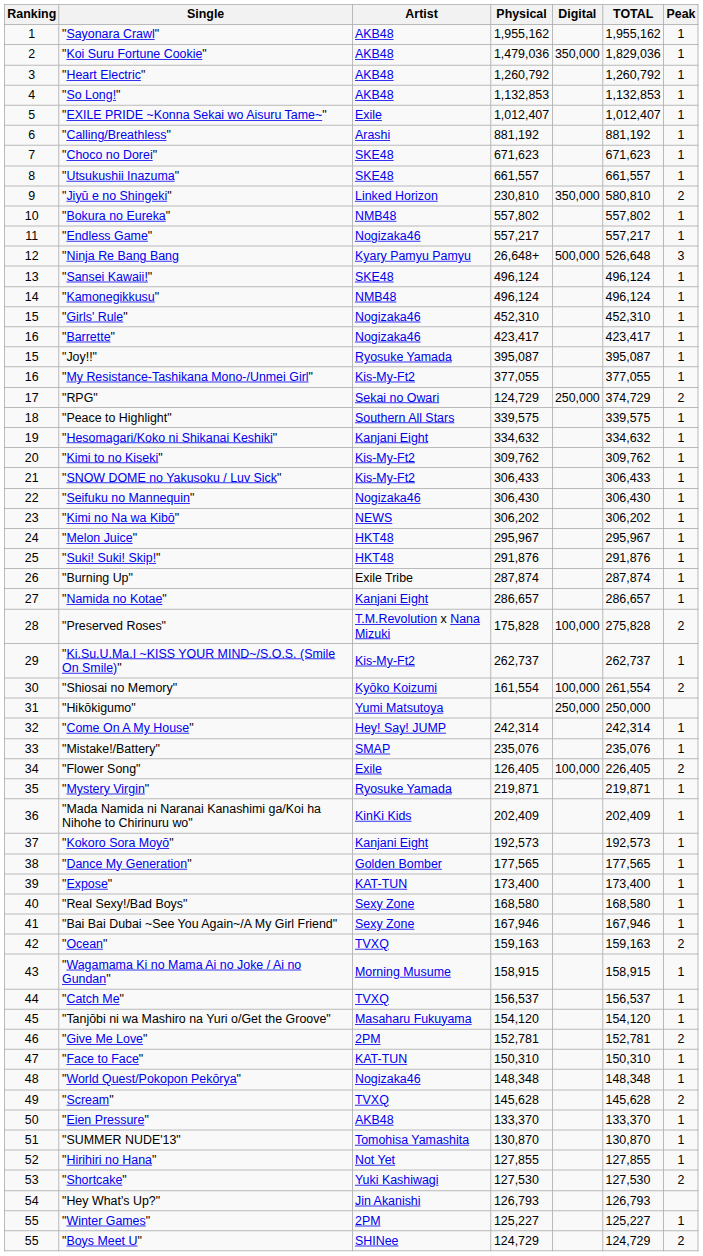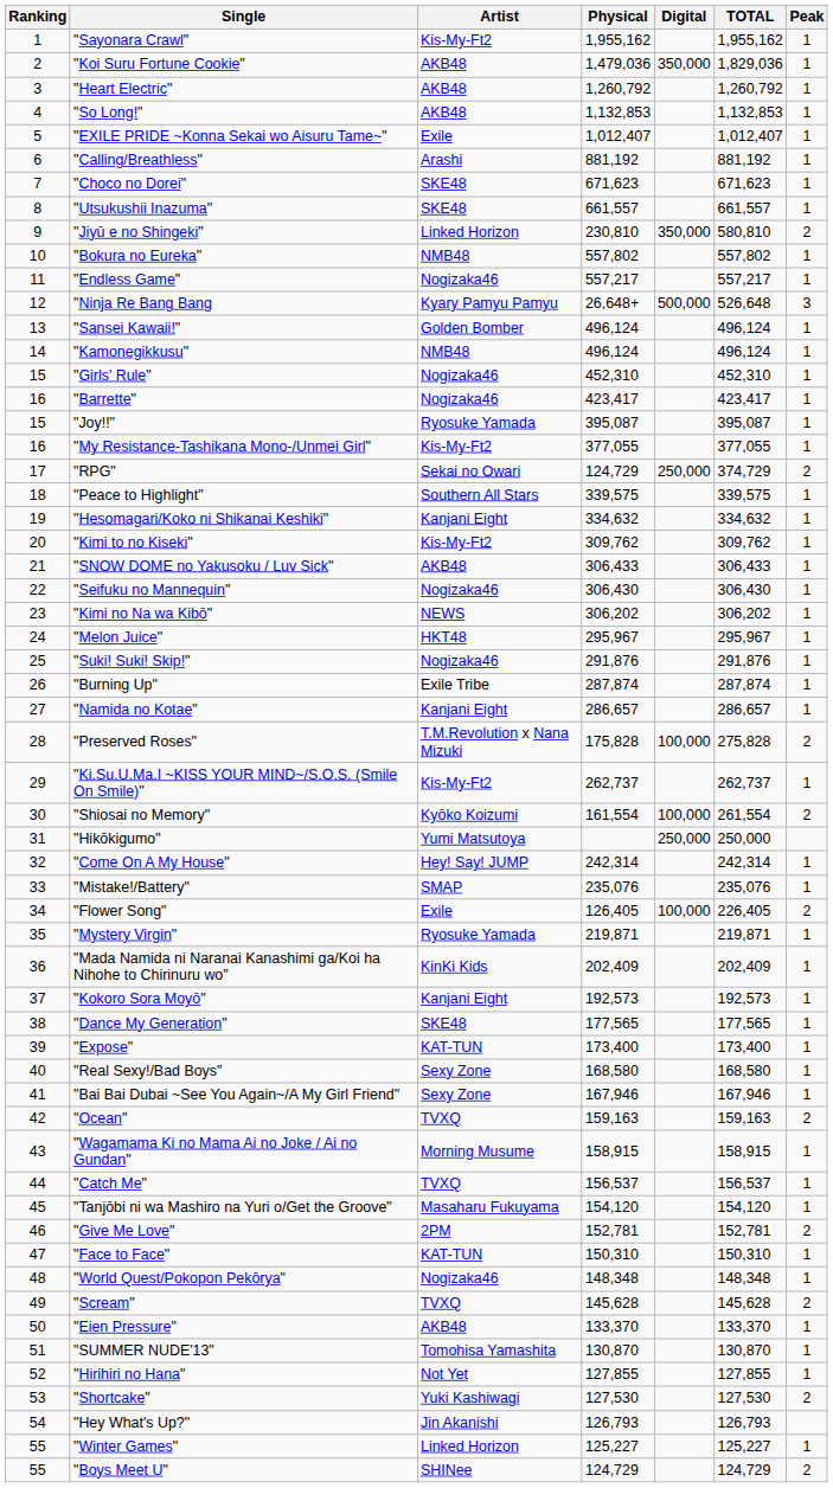 <table class="wikitable sortable" style="font-size:97%;">
 <tr>
 <th>Ranking</th>
 <th>Single</th>
 <th>Artist</th>
 <th>Physical</th>
 <th>Digital</th>
 <th>TOTAL</th>
 <th>Peak</th>
 </tr>
 <tr>
 <td align="center">1</td>
 <td>"<a href='#'>Sayonara Crawl</a>"</td>
-<td><a href='#'>AKB48</a></td>
+<td><a href='#'>Kis-My-Ft2</a></td>
 <td>1,955,162</td>
 <td></td>
 <td>1,955,162</td>
 <td align="center">1</td>
 </tr>
 <tr>
 <td align="center">2</td>
 <td>"<a href='#'>Koi Suru Fortune Cookie</a>"</td>
 <td><a href='#'>AKB48</a></td>
 <td>1,479,036</td>
 <td>350,000</td>
 <td>1,829,036</td>
 <td align="center">1</td>
 </tr>
 <tr>
 <td align="center">3</td>
 <td>"<a href='#'>Heart Electric</a>"</td>
 <td><a href='#'>AKB48</a></td>
 <td>1,260,792</td>
 <td></td>
 <td>1,260,792</td>
 <td align="center">1</td>
 </tr>
 <tr>
 <td align="center">4</td>
 <td>"<a href='#'>So Long!</a>"</td>
 <td><a href='#'>AKB48</a></td>
 <td>1,132,853</td>
 <td></td>
 <td>1,132,853</td>
 <td align="center">1</td>
 </tr>
 <tr>
 <td align="center">5</td>
 <td>"<a href='#'>EXILE PRIDE ~Konna Sekai wo Aisuru Tame~</a>"</td>
 <td><a href='#'>Exile</a></td>
 <td>1,012,407</td>
 <td></td>
 <td>1,012,407</td>
 <td align="center">1</td>
 </tr>
 <tr>
 <td align="center">6</td>
 <td>"<a href='#'>Calling/Breathless</a>"</td>
 <td><a href='#'>Arashi</a></td>
 <td>881,192</td>
 <td></td>
 <td>881,192</td>
 <td align="center">1</td>
 </tr>
 <tr>
 <td align="center">7</td>
 <td>"<a href='#'>Choco no Dorei</a>"</td>
 <td><a href='#'>SKE48</a></td>
 <td>671,623</td>
 <td></td>
 <td>671,623</td>
 <td align="center">1</td>
 </tr>
 <tr>
 <td align="center">8</td>
 <td>"<a href='#'>Utsukushii Inazuma</a>"</td>
 <td><a href='#'>SKE48</a></td>
 <td>661,557</td>
 <td></td>
 <td>661,557</td>
 <td align="center">1</td>
 </tr>
 <tr>
 <td align="center">9</td>
 <td>"<a href='#'>Jiyū e no Shingeki</a>"</td>
 <td><a href='#'>Linked Horizon</a></td>
 <td>230,810</td>
 <td>350,000</td>
 <td>580,810</td>
 <td align="center">2</td>
 </tr>
 <tr>
 <td align="center">10</td>
 <td>"<a href='#'>Bokura no Eureka</a>"</td>
 <td><a href='#'>NMB48</a></td>
 <td>557,802</td>
 <td></td>
 <td>557,802</td>
 <td align="center">1</td>
 </tr>
 <tr>
 <td align="center">11</td>
 <td>"<a href='#'>Endless Game</a>"</td>
 <td><a href='#'>Nogizaka46</a></td>
 <td>557,217</td>
 <td></td>
 <td>557,217</td>
 <td align="center">1</td>
 </tr>
 <tr>
 <td align="center">12</td>
 <td>"<a href='#'>Ninja Re Bang Bang</a></td>
 <td><a href='#'>Kyary Pamyu Pamyu</a></td>
 <td>26,648+</td>
 <td>500,000</td>
 <td>526,648</td>
 <td align="center">3</td>
 </tr>
 <tr>
 <td align="center">13</td>
 <td>"<a href='#'>Sansei Kawaii!</a>"</td>
-<td><a href='#'>SKE48</a></td>
+<td><a href='#'>Golden Bomber</a></td>
 <td>496,124</td>
 <td></td>
 <td>496,124</td>
 <td align="center">1</td>
 </tr>
 <tr>
 <td align="center">14</td>
 <td>"<a href='#'>Kamonegikkusu</a>"</td>
 <td><a href='#'>NMB48</a></td>
 <td>496,124</td>
 <td></td>
 <td>496,124</td>
 <td align="center">1</td>
 </tr>
 <tr>
 <td align="center">15</td>
 <td>"<a href='#'>Girls' Rule</a>"</td>
 <td><a href='#'>Nogizaka46</a></td>
 <td>452,310</td>
 <td></td>
 <td>452,310</td>
 <td align="center">1</td>
 </tr>
 <tr>
 <td align="center">16</td>
 <td>"<a href='#'>Barrette</a>"</td>
 <td><a href='#'>Nogizaka46</a></td>
 <td>423,417</td>
 <td></td>
 <td>423,417</td>
 <td align="center">1</td>
 </tr>
 <tr>
 <td align="center">15</td>
 <td>"Joy!!"</td>
 <td><a href='#'>Ryosuke Yamada</a></td>
 <td>395,087</td>
 <td></td>
 <td>395,087</td>
 <td align="center">1</td>
 </tr>
 <tr>
 <td align="center">16</td>
 <td>"<a href='#'>My Resistance-Tashikana Mono-/Unmei Girl</a>"</td>
 <td><a href='#'>Kis-My-Ft2</a></td>
 <td>377,055</td>
 <td></td>
 <td>377,055</td>
 <td align="center">1</td>
 </tr>
 <tr>
 <td align="center">17</td>
 <td>"RPG"</td>
 <td><a href='#'>Sekai no Owari</a></td>
 <td>124,729</td>
 <td>250,000</td>
 <td>374,729</td>
 <td align="center">2</td>
 </tr>
 <tr>
 <td align="center">18</td>
 <td>"Peace to Highlight"</td>
 <td><a href='#'>Southern All Stars</a></td>
 <td>339,575</td>
 <td></td>
 <td>339,575</td>
 <td align="center">1</td>
 </tr>
 <tr>
 <td align="center">19</td>
 <td>"<a href='#'>Hesomagari/Koko ni Shikanai Keshiki</a>"</td>
 <td><a href='#'>Kanjani Eight</a></td>
 <td>334,632</td>
 <td></td>
 <td>334,632</td>
 <td align="center">1</td>
 </tr>
 <tr>
 <td align="center">20</td>
 <td>"<a href='#'>Kimi to no Kiseki</a>"</td>
 <td><a href='#'>Kis-My-Ft2</a></td>
 <td>309,762</td>
 <td></td>
 <td>309,762</td>
 <td align="center">1</td>
 </tr>
 <tr>
 <td align="center">21</td>
 <td>"<a href='#'>SNOW DOME no Yakusoku / Luv Sick</a>"</td>
-<td><a href='#'>Kis-My-Ft2</a></td>
+<td><a href='#'>AKB48</a></td>
 <td>306,433</td>
 <td></td>
 <td>306,433</td>
 <td align="center">1</td>
 </tr>
 <tr>
 <td align="center">22</td>
 <td>"<a href='#'>Seifuku no Mannequin</a>"</td>
 <td><a href='#'>Nogizaka46</a></td>
 <td>306,430</td>
 <td></td>
 <td>306,430</td>
 <td align="center">1</td>
 </tr>
 <tr>
 <td align="center">23</td>
 <td>"<a href='#'>Kimi no Na wa Kibō</a>"</td>
 <td><a href='#'>NEWS</a></td>
 <td>306,202</td>
 <td></td>
 <td>306,202</td>
 <td align="center">1</td>
 </tr>
 <tr>
 <td align="center">24</td>
 <td>"<a href='#'>Melon Juice</a>"</td>
 <td><a href='#'>HKT48</a></td>
 <td>295,967</td>
 <td></td>
 <td>295,967</td>
 <td align="center">1</td>
 </tr>
 <tr>
 <td align="center">25</td>
 <td>"<a href='#'>Suki! Suki! Skip!</a>"</td>
-<td><a href='#'>HKT48</a></td>
+<td><a href='#'>Nogizaka46</a></td>
 <td>291,876</td>
 <td></td>
 <td>291,876</td>
 <td align="center">1</td>
 </tr>
 <tr>
 <td align="center">26</td>
 <td>"Burning Up"</td>
 <td>Exile Tribe</td>
 <td>287,874</td>
 <td></td>
 <td>287,874</td>
 <td align="center">1</td>
 </tr>
 <tr>
 <td align="center">27</td>
 <td>"<a href='#'>Namida no Kotae</a>"</td>
 <td><a href='#'>Kanjani Eight</a></td>
 <td>286,657</td>
 <td></td>
 <td>286,657</td>
 <td align="center">1</td>
 </tr>
 <tr>
 <td align="center">28</td>
 <td>"Preserved Roses"</td>
 <td><a href='#'>T.M.Revolution</a> x <a href='#'>Nana Mizuki</a></td>
 <td>175,828</td>
 <td>100,000</td>
 <td>275,828</td>
 <td align="center">2</td>
 </tr>
 <tr>
 <td align="center">29</td>
 <td>"<a href='#'>Ki.Su.U.Ma.I ~KISS YOUR MIND~/S.O.S. (Smile On Smile)</a>"</td>
 <td><a href='#'>Kis-My-Ft2</a></td>
 <td>262,737</td>
 <td></td>
 <td>262,737</td>
 <td align="center">1</td>
 </tr>
 <tr>
 <td align="center">30</td>
 <td>"Shiosai no Memory"</td>
 <td><a href='#'>Kyōko Koizumi</a></td>
 <td>161,554</td>
 <td>100,000</td>
 <td>261,554</td>
 <td align="center">2</td>
 </tr>
 <tr>
 <td align="center">31</td>
 <td>"Hikōkigumo"</td>
 <td><a href='#'>Yumi Matsutoya</a></td>
 <td></td>
 <td>250,000</td>
 <td>250,000</td>
 <td align="center"></td>
 </tr>
 <tr>
 <td align="center">32</td>
 <td>"<a href='#'>Come On A My House</a>"</td>
 <td><a href='#'>Hey! Say! JUMP</a></td>
 <td>242,314</td>
 <td></td>
 <td>242,314</td>
 <td align="center">1</td>
 </tr>
 <tr>
 <td align="center">33</td>
 <td>"Mistake!/Battery"</td>
 <td><a href='#'>SMAP</a></td>
 <td>235,076</td>
 <td></td>
 <td>235,076</td>
 <td align="center">1</td>
 </tr>
 <tr>
 <td align="center">34</td>
 <td>"Flower Song"</td>
 <td><a href='#'>Exile</a></td>
 <td>126,405</td>
 <td>100,000</td>
 <td>226,405</td>
 <td align="center">2</td>
 </tr>
 <tr>
 <td align="center">35</td>
 <td>"<a href='#'>Mystery Virgin</a>"</td>
 <td><a href='#'>Ryosuke Yamada</a></td>
 <td>219,871</td>
 <td></td>
 <td>219,871</td>
 <td align="center">1</td>
 </tr>
 <tr>
 <td align="center">36</td>
 <td>"Mada Namida ni Naranai Kanashimi ga/Koi ha Nihohe to Chirinuru wo"</td>
 <td><a href='#'>KinKi Kids</a></td>
 <td>202,409</td>
 <td></td>
 <td>202,409</td>
 <td align="center">1</td>
 </tr>
 <tr>
 <td align="center">37</td>
 <td>"<a href='#'>Kokoro Sora Moyō</a>"</td>
 <td><a href='#'>Kanjani Eight</a></td>
 <td>192,573</td>
 <td></td>
 <td>192,573</td>
 <td align="center">1</td>
 </tr>
 <tr>
 <td align="center">38</td>
 <td>"<a href='#'>Dance My Generation</a>"</td>
-<td><a href='#'>Golden Bomber</a></td>
+<td><a href='#'>SKE48</a></td>
 <td>177,565</td>
 <td></td>
 <td>177,565</td>
 <td align="center">1</td>
 </tr>
 <tr>
 <td align="center">39</td>
 <td>"<a href='#'>Expose</a>"</td>
 <td><a href='#'>KAT-TUN</a></td>
 <td>173,400</td>
 <td></td>
 <td>173,400</td>
 <td align="center">1</td>
 </tr>
 <tr>
 <td align="center">40</td>
 <td>"Real Sexy!/Bad Boys"</td>
 <td><a href='#'>Sexy Zone</a></td>
 <td>168,580</td>
 <td></td>
 <td>168,580</td>
 <td align="center">1</td>
 </tr>
 <tr>
 <td align="center">41</td>
 <td>"Bai Bai Dubai ~See You Again~/A My Girl Friend"</td>
 <td><a href='#'>Sexy Zone</a></td>
 <td>167,946</td>
 <td></td>
 <td>167,946</td>
 <td align="center">1</td>
 </tr>
 <tr>
 <td align="center">42</td>
 <td>"<a href='#'>Ocean</a>"</td>
 <td><a href='#'>TVXQ</a></td>
 <td>159,163</td>
 <td></td>
 <td>159,163</td>
 <td align="center">2</td>
 </tr>
 <tr>
 <td align="center">43</td>
 <td>"<a href='#'>Wagamama Ki no Mama Ai no Joke / Ai no Gundan</a>"</td>
 <td><a href='#'>Morning Musume</a></td>
 <td>158,915</td>
 <td></td>
 <td>158,915</td>
 <td align="center">1</td>
 </tr>
 <tr>
 <td align="center">44</td>
 <td>"<a href='#'>Catch Me</a>"</td>
 <td><a href='#'>TVXQ</a></td>
 <td>156,537</td>
 <td></td>
 <td>156,537</td>
 <td align="center">1</td>
 </tr>
 <tr>
 <td align="center">45</td>
 <td>"Tanjōbi ni wa Mashiro na Yuri o/Get the Groove"</td>
 <td><a href='#'>Masaharu Fukuyama</a></td>
 <td>154,120</td>
 <td></td>
 <td>154,120</td>
 <td align="center">1</td>
 </tr>
 <tr>
 <td align="center">46</td>
 <td>"<a href='#'>Give Me Love</a>"</td>
 <td><a href='#'>2PM</a></td>
 <td>152,781</td>
 <td></td>
 <td>152,781</td>
 <td align="center">2</td>
 </tr>
 <tr>
 <td align="center">47</td>
 <td>"<a href='#'>Face to Face</a>"</td>
 <td><a href='#'>KAT-TUN</a></td>
 <td>150,310</td>
 <td></td>
 <td>150,310</td>
 <td align="center">1</td>
 </tr>
 <tr>
 <td align="center">48</td>
 <td>"<a href='#'>World Quest/Pokopon Pekōrya</a>"</td>
 <td><a href='#'>Nogizaka46</a></td>
 <td>148,348</td>
 <td></td>
 <td>148,348</td>
 <td align="center">1</td>
 </tr>
 <tr>
 <td align="center">49</td>
 <td>"<a href='#'>Scream</a>"</td>
 <td><a href='#'>TVXQ</a></td>
 <td>145,628</td>
 <td></td>
 <td>145,628</td>
 <td align="center">2</td>
 </tr>
 <tr>
 <td align="center">50</td>
 <td>"<a href='#'>Eien Pressure</a>"</td>
 <td><a href='#'>AKB48</a></td>
 <td>133,370</td>
 <td></td>
 <td>133,370</td>
 <td align="center">1</td>
 </tr>
 <tr>
 <td align="center">51</td>
 <td>"SUMMER NUDE'13"</td>
 <td><a href='#'>Tomohisa Yamashita</a></td>
 <td>130,870</td>
 <td></td>
 <td>130,870</td>
 <td align="center">1</td>
 </tr>
 <tr>
 <td align="center">52</td>
 <td>"<a href='#'>Hirihiri no Hana</a>"</td>
 <td><a href='#'>Not Yet</a></td>
 <td>127,855</td>
 <td></td>
 <td>127,855</td>
 <td align="center">1</td>
 </tr>
 <tr>
 <td align="center">53</td>
 <td>"<a href='#'>Shortcake</a>"</td>
 <td><a href='#'>Yuki Kashiwagi</a></td>
 <td>127,530</td>
 <td></td>
 <td>127,530</td>
 <td align="center">2</td>
 </tr>
 <tr>
 <td align="center">54</td>
 <td>"Hey What's Up?"</td>
 <td><a href='#'>Jin Akanishi</a></td>
 <td>126,793</td>
 <td></td>
 <td>126,793</td>
 <td></td>
 </tr>
 <tr>
 <td align="center">55</td>
 <td>"<a href='#'>Winter Games</a>"</td>
-<td><a href='#'>2PM</a></td>
+<td><a href='#'>Linked Horizon</a></td>
 <td>125,227</td>
 <td></td>
 <td>125,227</td>
 <td align="center">1</td>
 </tr>
 <tr>
 <td align="center">55</td>
 <td>"<a href='#'>Boys Meet U</a>"</td>
 <td><a href='#'>SHINee</a></td>
 <td>124,729</td>
 <td></td>
 <td>124,729</td>
 <td align="center">2</td>
 </tr>
 </table>
